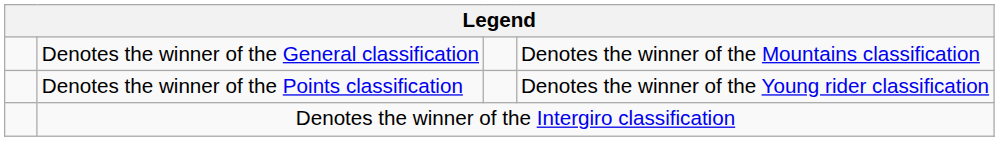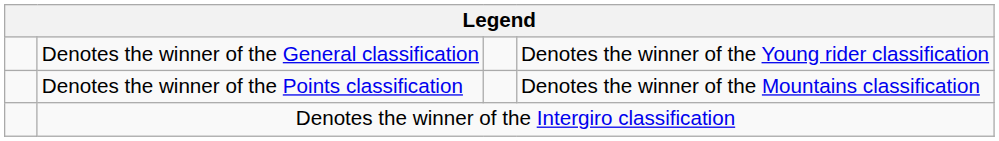 <table class="wikitable">
 <tr>
 <th colspan=4>Legend</th>
 </tr>
 <tr>
 <td>    </td>
 <td>Denotes the winner of the <a href='#'>General classification</a></td>
 <td>    </td>
-<td>Denotes the winner of the <a href='#'>Mountains classification</a></td>
+<td>Denotes the winner of the <a href='#'>Young rider classification</a></td>
 </tr>
 <tr>
 <td>    </td>
 <td>Denotes the winner of the <a href='#'>Points classification</a></td>
 <td>    </td>
-<td>Denotes the winner of the <a href='#'>Young rider classification</a></td>
+<td>Denotes the winner of the <a href='#'>Mountains classification</a></td>
 </tr>
 <tr>
 <td style="text-align:center;">    </td>
 <td colspan="3" style="text-align:center;">Denotes the winner of the <a href='#'>Intergiro classification</a></td>
 </tr>
 </table>
